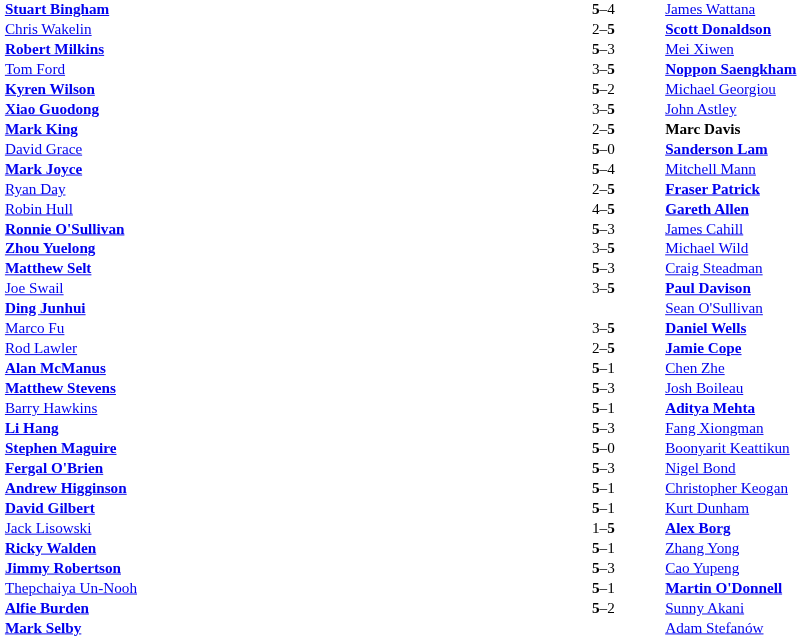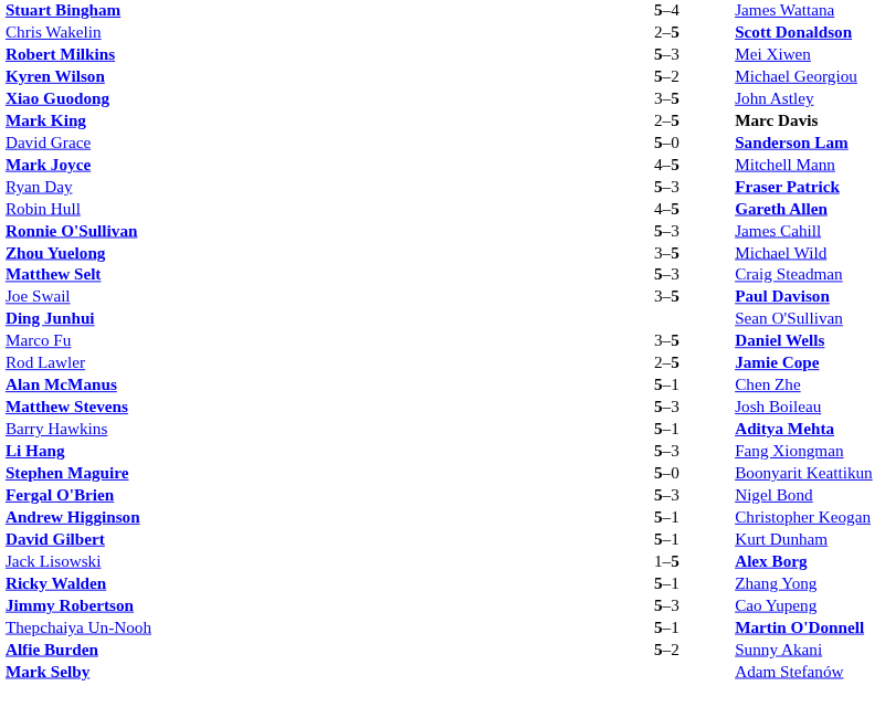 <table width="100%" cellspacing="1">
 <tr>
 <th width=45%></th>
 <th width=10%></th>
 <th width=45%></th>
 </tr>
 <tr>
 <td> <strong><a href='#'>Stuart Bingham</a></strong></td>
 <td align="center"><strong>5</strong>–4</td>
 <td> <a href='#'>James Wattana</a></td>
 </tr>
 <tr>
 <td> <a href='#'>Chris Wakelin</a></td>
 <td align="center">2–<strong>5</strong></td>
 <td> <strong><a href='#'>Scott Donaldson</a></strong></td>
 </tr>
 <tr>
 <td> <strong><a href='#'>Robert Milkins</a></strong></td>
 <td align="center"><strong>5</strong>–3</td>
 <td> <a href='#'>Mei Xiwen</a></td>
-</tr>
-<tr>
-<td> <a href='#'>Tom Ford</a></td>
-<td align="center">3–<strong>5</strong></td>
-<td> <strong><a href='#'>Noppon Saengkham</a></strong></td>
 </tr>
 <tr>
 <td> <strong><a href='#'>Kyren Wilson</a></strong></td>
 <td align="center"><strong>5</strong>–2</td>
 <td> <a href='#'>Michael Georgiou</a></td>
 </tr>
 <tr>
 <td> <strong><a href='#'>Xiao Guodong</a></strong></td>
 <td align="center">3–<strong>5</strong></td>
 <td> <a href='#'>John Astley</a></td>
 </tr>
 <tr>
 <td> <strong><a href='#'>Mark King</a></strong></td>
 <td align="center">2–<strong>5</strong></td>
 <td><strong> Marc Davis</strong></td>
 </tr>
 <tr>
 <td> <a href='#'>David Grace</a></td>
 <td align="center"><strong>5</strong>–0</td>
 <td> <strong><a href='#'>Sanderson Lam</a></strong></td>
 </tr>
 <tr>
 <td> <strong><a href='#'>Mark Joyce</a></strong></td>
-<td align="center"><strong>5</strong>–4</td>
+<td align="center">4–<strong>5</strong></td>
 <td> <a href='#'>Mitchell Mann</a></td>
 </tr>
 <tr>
 <td> <a href='#'>Ryan Day</a></td>
-<td align="center">2–<strong>5</strong></td>
+<td align="center"><strong>5</strong>–3</td>
 <td> <strong><a href='#'>Fraser Patrick</a></strong></td>
 </tr>
 <tr>
 <td> <a href='#'>Robin Hull</a></td>
 <td align="center">4–<strong>5</strong></td>
 <td> <strong><a href='#'>Gareth Allen</a></strong></td>
 </tr>
 <tr>
 <td> <strong><a href='#'>Ronnie O'Sullivan</a></strong></td>
 <td align="center"><strong>5</strong>–3</td>
 <td> <a href='#'>James Cahill</a></td>
 </tr>
 <tr>
 <td> <strong><a href='#'>Zhou Yuelong</a></strong></td>
 <td align="center">3–<strong>5</strong></td>
 <td> <a href='#'>Michael Wild</a></td>
 </tr>
 <tr>
 <td> <strong><a href='#'>Matthew Selt</a></strong></td>
 <td align="center"><strong>5</strong>–3</td>
 <td> <a href='#'>Craig Steadman</a></td>
 </tr>
 <tr>
 <td> <a href='#'>Joe Swail</a></td>
 <td align="center">3–<strong>5</strong></td>
 <td> <strong><a href='#'>Paul Davison</a></strong></td>
 </tr>
 <tr>
 <td> <strong><a href='#'>Ding Junhui</a></strong></td>
 <td align="center"></td>
 <td> <a href='#'>Sean O'Sullivan</a></td>
 </tr>
 <tr>
 <td> <a href='#'>Marco Fu</a></td>
 <td align="center">3–<strong>5</strong></td>
 <td> <strong><a href='#'>Daniel Wells</a></strong></td>
 </tr>
 <tr>
 <td> <a href='#'>Rod Lawler</a></td>
 <td align="center">2–<strong>5</strong></td>
 <td> <strong><a href='#'>Jamie Cope</a></strong></td>
 </tr>
 <tr>
 <td> <strong><a href='#'>Alan McManus</a></strong></td>
 <td align="center"><strong>5</strong>–1</td>
 <td> <a href='#'>Chen Zhe</a></td>
 </tr>
 <tr>
 <td> <strong><a href='#'>Matthew Stevens</a></strong></td>
 <td align="center"><strong>5</strong>–3</td>
 <td> <a href='#'>Josh Boileau</a></td>
 </tr>
 <tr>
 <td> <a href='#'>Barry Hawkins</a></td>
 <td align="center"><strong>5</strong>–1</td>
 <td> <strong><a href='#'>Aditya Mehta</a></strong></td>
 </tr>
 <tr>
 <td> <strong><a href='#'>Li Hang</a></strong></td>
 <td align="center"><strong>5</strong>–3</td>
 <td> <a href='#'>Fang Xiongman</a></td>
 </tr>
 <tr>
 <td> <strong><a href='#'>Stephen Maguire</a></strong></td>
 <td align="center"><strong>5</strong>–0</td>
 <td> <a href='#'>Boonyarit Keattikun</a></td>
 </tr>
 <tr>
 <td> <strong><a href='#'>Fergal O'Brien</a></strong></td>
 <td align="center"><strong>5</strong>–3</td>
 <td> <a href='#'>Nigel Bond</a></td>
 </tr>
 <tr>
 <td> <strong><a href='#'>Andrew Higginson</a></strong></td>
 <td align="center"><strong>5</strong>–1</td>
 <td> <a href='#'>Christopher Keogan</a></td>
 </tr>
 <tr>
 <td> <strong><a href='#'>David Gilbert</a></strong></td>
 <td align="center"><strong>5</strong>–1</td>
 <td> <a href='#'>Kurt Dunham</a></td>
 </tr>
 <tr>
 <td> <a href='#'>Jack Lisowski</a></td>
 <td align="center">1–<strong>5</strong></td>
 <td> <strong><a href='#'>Alex Borg</a></strong></td>
 </tr>
 <tr>
 <td> <strong><a href='#'>Ricky Walden</a></strong></td>
 <td align="center"><strong>5</strong>–1</td>
 <td> <a href='#'>Zhang Yong</a></td>
 </tr>
 <tr>
 <td> <strong><a href='#'>Jimmy Robertson</a></strong></td>
 <td align="center"><strong>5</strong>–3</td>
 <td> <a href='#'>Cao Yupeng</a></td>
 </tr>
 <tr>
 <td> <a href='#'>Thepchaiya Un-Nooh</a></td>
 <td align="center"><strong>5</strong>–1</td>
 <td> <strong><a href='#'>Martin O'Donnell</a></strong></td>
 </tr>
 <tr>
 <td> <strong><a href='#'>Alfie Burden</a></strong></td>
 <td align="center"><strong>5</strong>–2</td>
 <td> <a href='#'>Sunny Akani</a></td>
 </tr>
 <tr>
 <td> <strong><a href='#'>Mark Selby</a></strong></td>
 <td align="center"></td>
 <td> <a href='#'>Adam Stefanów</a></td>
 </tr>
 </table>
